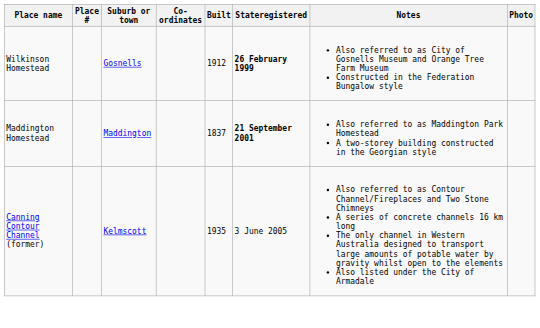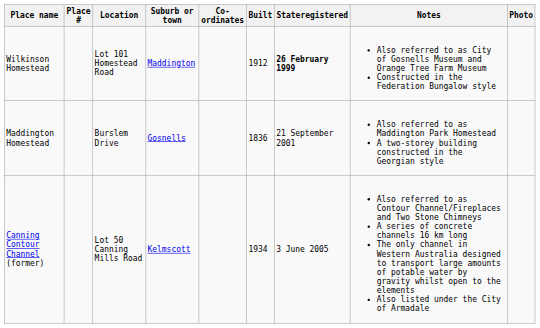 <table class="wikitable sortable">
 <tr>
 <th>Place name</th>
 <th>Place #</th>
+<th>Location</th>
 <th>Suburb or town</th>
 <th>Co-ordinates</th>
 <th>Built</th>
 <th>Stateregistered</th>
 <th class="unsortable">Notes</th>
 <th class="unsortable">Photo</th>
 </tr>
 <tr>
 <td>Wilkinson Homestead</td>
 <td></td>
-<td><a href='#'>Gosnells</a></td>
+<td>Lot 101 Homestead Road</td>
+<td><a href='#'>Maddington</a></td>
 <td></td>
 <td>1912</td>
 <td><strong>26 February 1999</strong></td>
 <td><br><ul><li>Also referred to as City of Gosnells Museum and Orange Tree Farm Museum</li><li>Constructed in the Federation Bungalow style</li></ul></td>
 <td></td>
 </tr>
 <tr>
 <td>Maddington Homestead</td>
 <td></td>
-<td><a href='#'>Maddington</a></td>
+<td>Burslem Drive</td>
+<td><a href='#'>Gosnells</a></td>
 <td></td>
-<td>1837</td>
-<td><strong>21 September 2001</strong></td>
+<td>1836</td>
+<td>21 September 2001</td>
 <td><br><ul><li>Also referred to as Maddington Park Homestead</li><li>A two-storey building constructed in the Georgian style</li></ul></td>
 <td></td>
 </tr>
 <tr>
 <td><a href='#'>Canning Contour Channel</a> (former)</td>
 <td></td>
+<td>Lot 50 Canning Mills Road</td>
 <td><a href='#'>Kelmscott</a></td>
 <td></td>
-<td>1935</td>
+<td>1934</td>
 <td>3 June 2005</td>
 <td><br><ul><li>Also referred to as Contour Channel/Fireplaces and Two Stone Chimneys</li><li>A series of concrete channels 16 km long</li><li>The only channel in Western Australia designed to transport large amounts of potable water by gravity whilst open to the elements</li><li>Also listed under the City of Armadale</li></ul></td>
 <td></td>
 </tr>
 </table>
